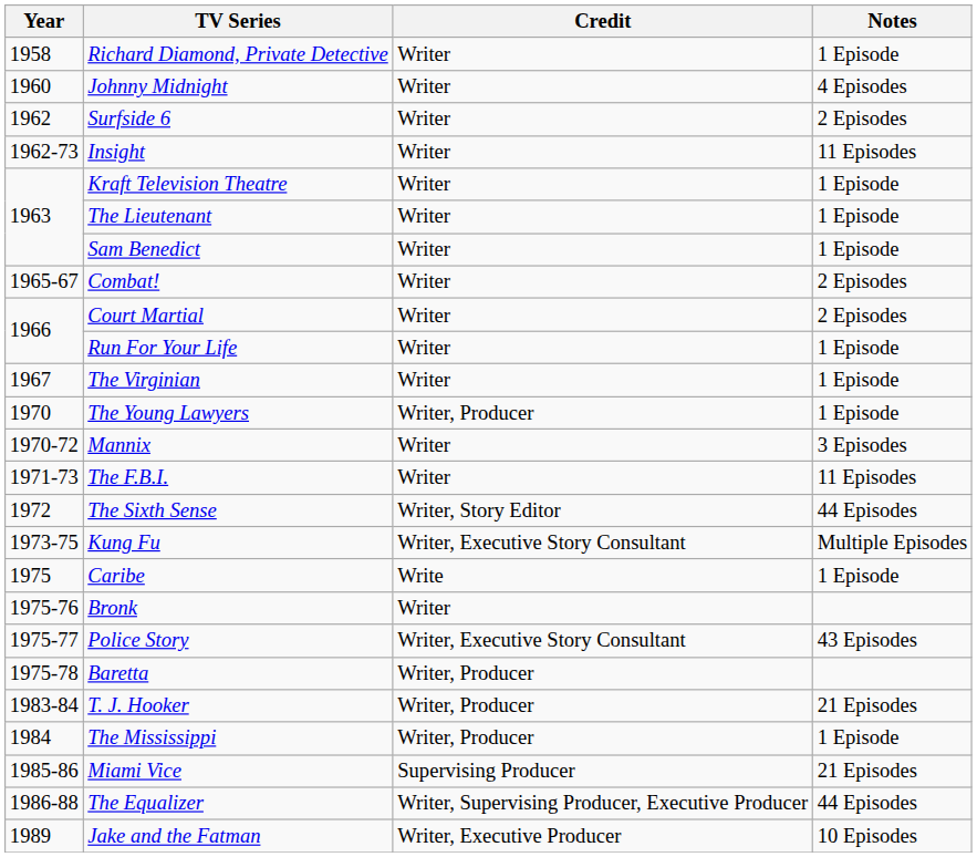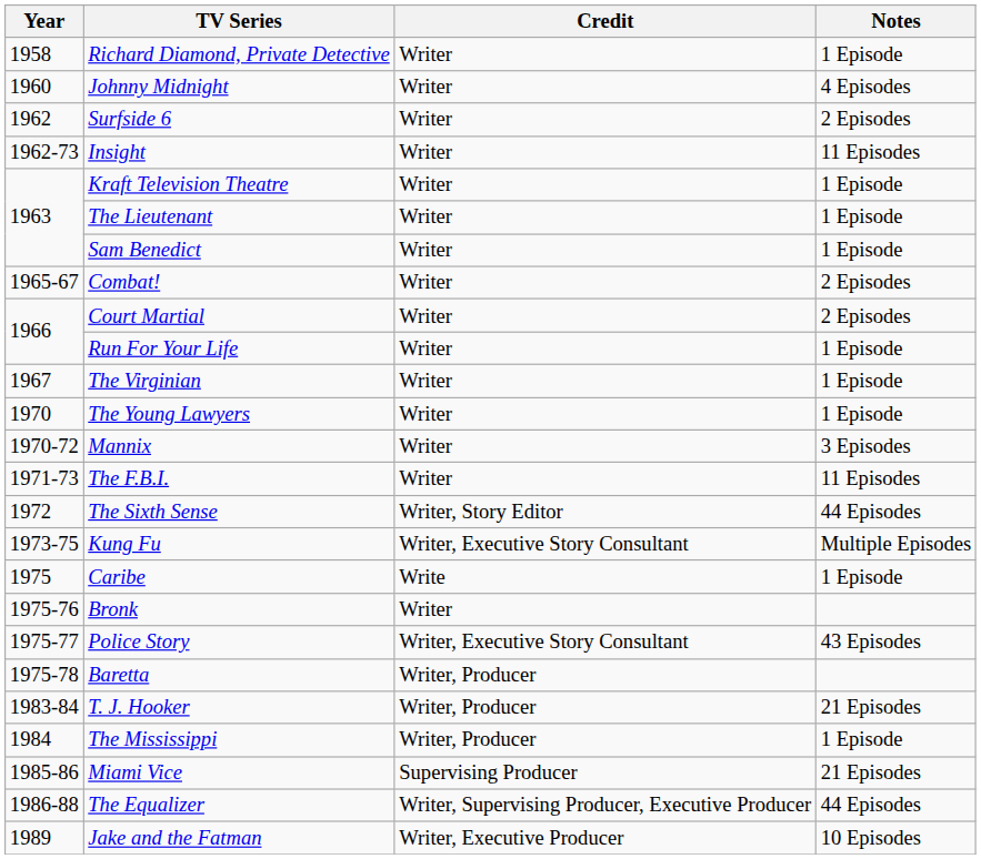 <table class="wikitable">
 <tr>
 <th>Year</th>
 <th>TV Series</th>
 <th>Credit</th>
 <th>Notes</th>
 </tr>
 <tr>
 <td>1958</td>
 <td><em><a href='#'>Richard Diamond, Private Detective</a></em></td>
 <td>Writer</td>
 <td>1 Episode</td>
 </tr>
 <tr>
 <td>1960</td>
 <td><em><a href='#'>Johnny Midnight</a></em></td>
 <td>Writer</td>
 <td>4 Episodes</td>
 </tr>
 <tr>
 <td>1962</td>
 <td><em><a href='#'>Surfside 6</a></em></td>
 <td>Writer</td>
 <td>2 Episodes</td>
 </tr>
 <tr>
 <td>1962-73</td>
 <td><em><a href='#'>Insight</a></em></td>
 <td>Writer</td>
 <td>11 Episodes</td>
 </tr>
 <tr>
 <td rowspan=3>1963</td>
 <td><em><a href='#'>Kraft Television Theatre</a></em></td>
 <td>Writer</td>
 <td>1 Episode</td>
 </tr>
 <tr>
 <td><em><a href='#'>The Lieutenant</a></em></td>
 <td>Writer</td>
 <td>1 Episode</td>
 </tr>
 <tr>
 <td><em><a href='#'>Sam Benedict</a></em></td>
 <td>Writer</td>
 <td>1 Episode</td>
 </tr>
 <tr>
 <td>1965-67</td>
 <td><em><a href='#'>Combat!</a></em></td>
 <td>Writer</td>
 <td>2 Episodes</td>
 </tr>
 <tr>
 <td rowspan=2>1966</td>
 <td><em><a href='#'>Court Martial</a></em></td>
 <td>Writer</td>
 <td>2 Episodes</td>
 </tr>
 <tr>
 <td><em><a href='#'>Run For Your Life</a></em></td>
 <td>Writer</td>
 <td>1 Episode</td>
 </tr>
 <tr>
 <td>1967</td>
 <td><em><a href='#'>The Virginian</a></em></td>
 <td>Writer</td>
 <td>1 Episode</td>
 </tr>
 <tr>
 <td>1970</td>
 <td><em><a href='#'>The Young Lawyers</a></em></td>
-<td>Writer, Producer</td>
+<td>Writer</td>
 <td>1 Episode</td>
 </tr>
 <tr>
 <td>1970-72</td>
 <td><em><a href='#'>Mannix</a></em></td>
 <td>Writer</td>
 <td>3 Episodes</td>
 </tr>
 <tr>
 <td>1971-73</td>
 <td><em><a href='#'>The F.B.I.</a></em></td>
 <td>Writer</td>
 <td>11 Episodes</td>
 </tr>
 <tr>
 <td>1972</td>
 <td><em><a href='#'>The Sixth Sense</a></em></td>
 <td>Writer, Story Editor</td>
 <td>44 Episodes</td>
 </tr>
 <tr>
 <td>1973-75</td>
 <td><em><a href='#'>Kung Fu</a></em></td>
 <td>Writer, Executive Story Consultant</td>
 <td>Multiple Episodes</td>
 </tr>
 <tr>
 <td>1975</td>
 <td><em><a href='#'>Caribe</a></em></td>
 <td>Write</td>
 <td>1 Episode</td>
 </tr>
 <tr>
 <td>1975-76</td>
 <td><em><a href='#'>Bronk</a></em></td>
 <td>Writer</td>
 <td></td>
 </tr>
 <tr>
 <td>1975-77</td>
 <td><em><a href='#'>Police Story</a></em></td>
 <td>Writer, Executive Story Consultant</td>
 <td>43 Episodes</td>
 </tr>
 <tr>
 <td>1975-78</td>
 <td><em><a href='#'>Baretta</a></em></td>
 <td>Writer, Producer</td>
 <td></td>
 </tr>
 <tr>
 <td>1983-84</td>
 <td><em><a href='#'>T. J. Hooker</a></em></td>
 <td>Writer, Producer</td>
 <td>21 Episodes</td>
 </tr>
 <tr>
 <td>1984</td>
 <td><em><a href='#'>The Mississippi</a></em></td>
 <td>Writer, Producer</td>
 <td>1 Episode</td>
 </tr>
 <tr>
 <td>1985-86</td>
 <td><em><a href='#'>Miami Vice</a></em></td>
 <td>Supervising Producer</td>
 <td>21 Episodes</td>
 </tr>
 <tr>
 <td>1986-88</td>
 <td><em><a href='#'>The Equalizer</a></em></td>
 <td>Writer, Supervising Producer, Executive Producer</td>
 <td>44 Episodes</td>
 </tr>
 <tr>
 <td>1989</td>
 <td><em><a href='#'>Jake and the Fatman</a></em></td>
 <td>Writer, Executive Producer</td>
 <td>10 Episodes</td>
 </tr>
 <tr>
 </tr>
 </table>
